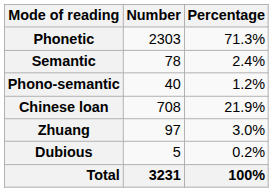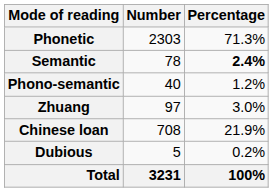 <table class="wikitable" style="text-align:right">
 <tr>
 <th scope="col">Mode of reading</th>
 <th scope="col">Number</th>
 <th scope="col">Percentage</th>
 </tr>
 <tr>
 <th scope="row">Phonetic</th>
 <td>2303</td>
 <td>71.3%</td>
 </tr>
 <tr>
 <th scope="row">Semantic</th>
 <td>78</td>
-<td>2.4%</td>
+<td><strong>2.4%</strong></td>
 </tr>
 <tr>
 <th scope="row">Phono-semantic</th>
 <td>40</td>
 <td>1.2%</td>
 </tr>
 <tr>
+<th scope="row">Zhuang</th>
+<td>97</td>
+<td>3.0%</td>
+</tr>
+<tr>
 <th scope="row">Chinese loan</th>
 <td>708</td>
 <td>21.9%</td>
-</tr>
-<tr>
-<th scope="row">Zhuang</th>
-<td>97</td>
-<td>3.0%</td>
 </tr>
 <tr>
 <th scope="row">Dubious</th>
 <td>5</td>
 <td>0.2%</td>
 </tr>
 <tr>
 <th scope="row" style="text-align:right">Total</th>
 <th style="text-align:right">3231</th>
 <th style="text-align:right">100%</th>
 </tr>
 </table>
